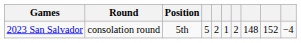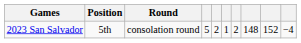 <table class="wikitable" style="text-align:center; font-size:90%;">
 <tr>
 <th>Games</th>
+<th>Position</th>
 <th>Round</th>
-<th>Position</th>
 <th></th>
 <th></th>
 <th></th>
 <th></th>
 <th></th>
 <th></th>
 <th></th>
 </tr>
 <tr>
 <td> <a href='#'>2023 San Salvador</a></td>
+<td>5th</td>
 <td>consolation round</td>
-<td>5th</td>
 <td>5</td>
 <td>2</td>
 <td>1</td>
 <td>2</td>
 <td>148</td>
 <td>152</td>
 <td>−4</td>
 </tr>
 </table>
